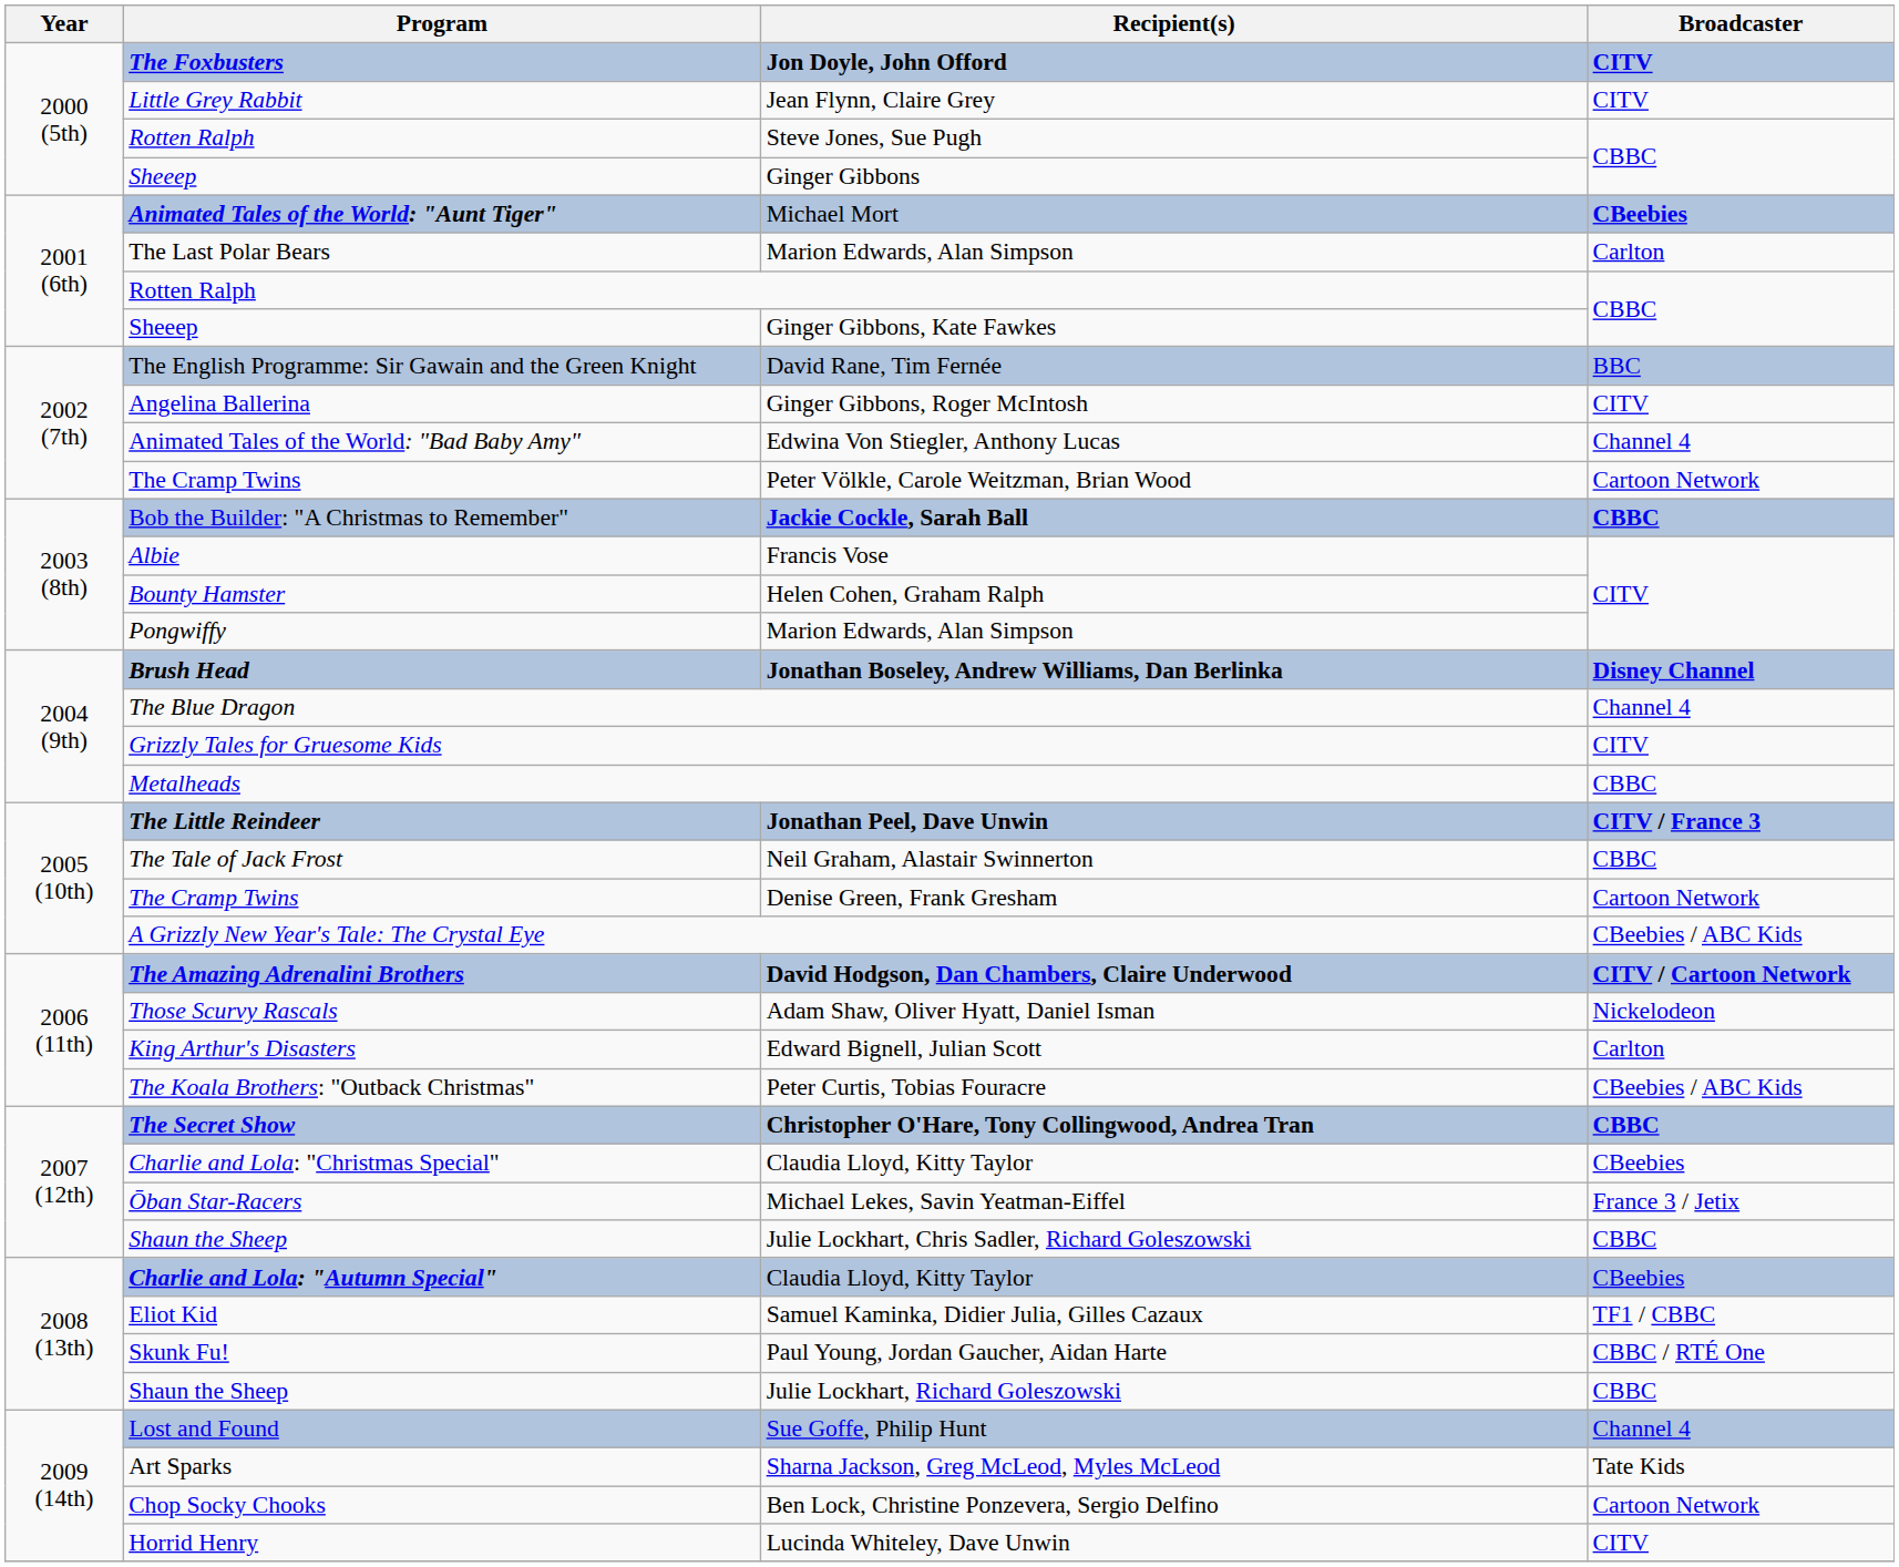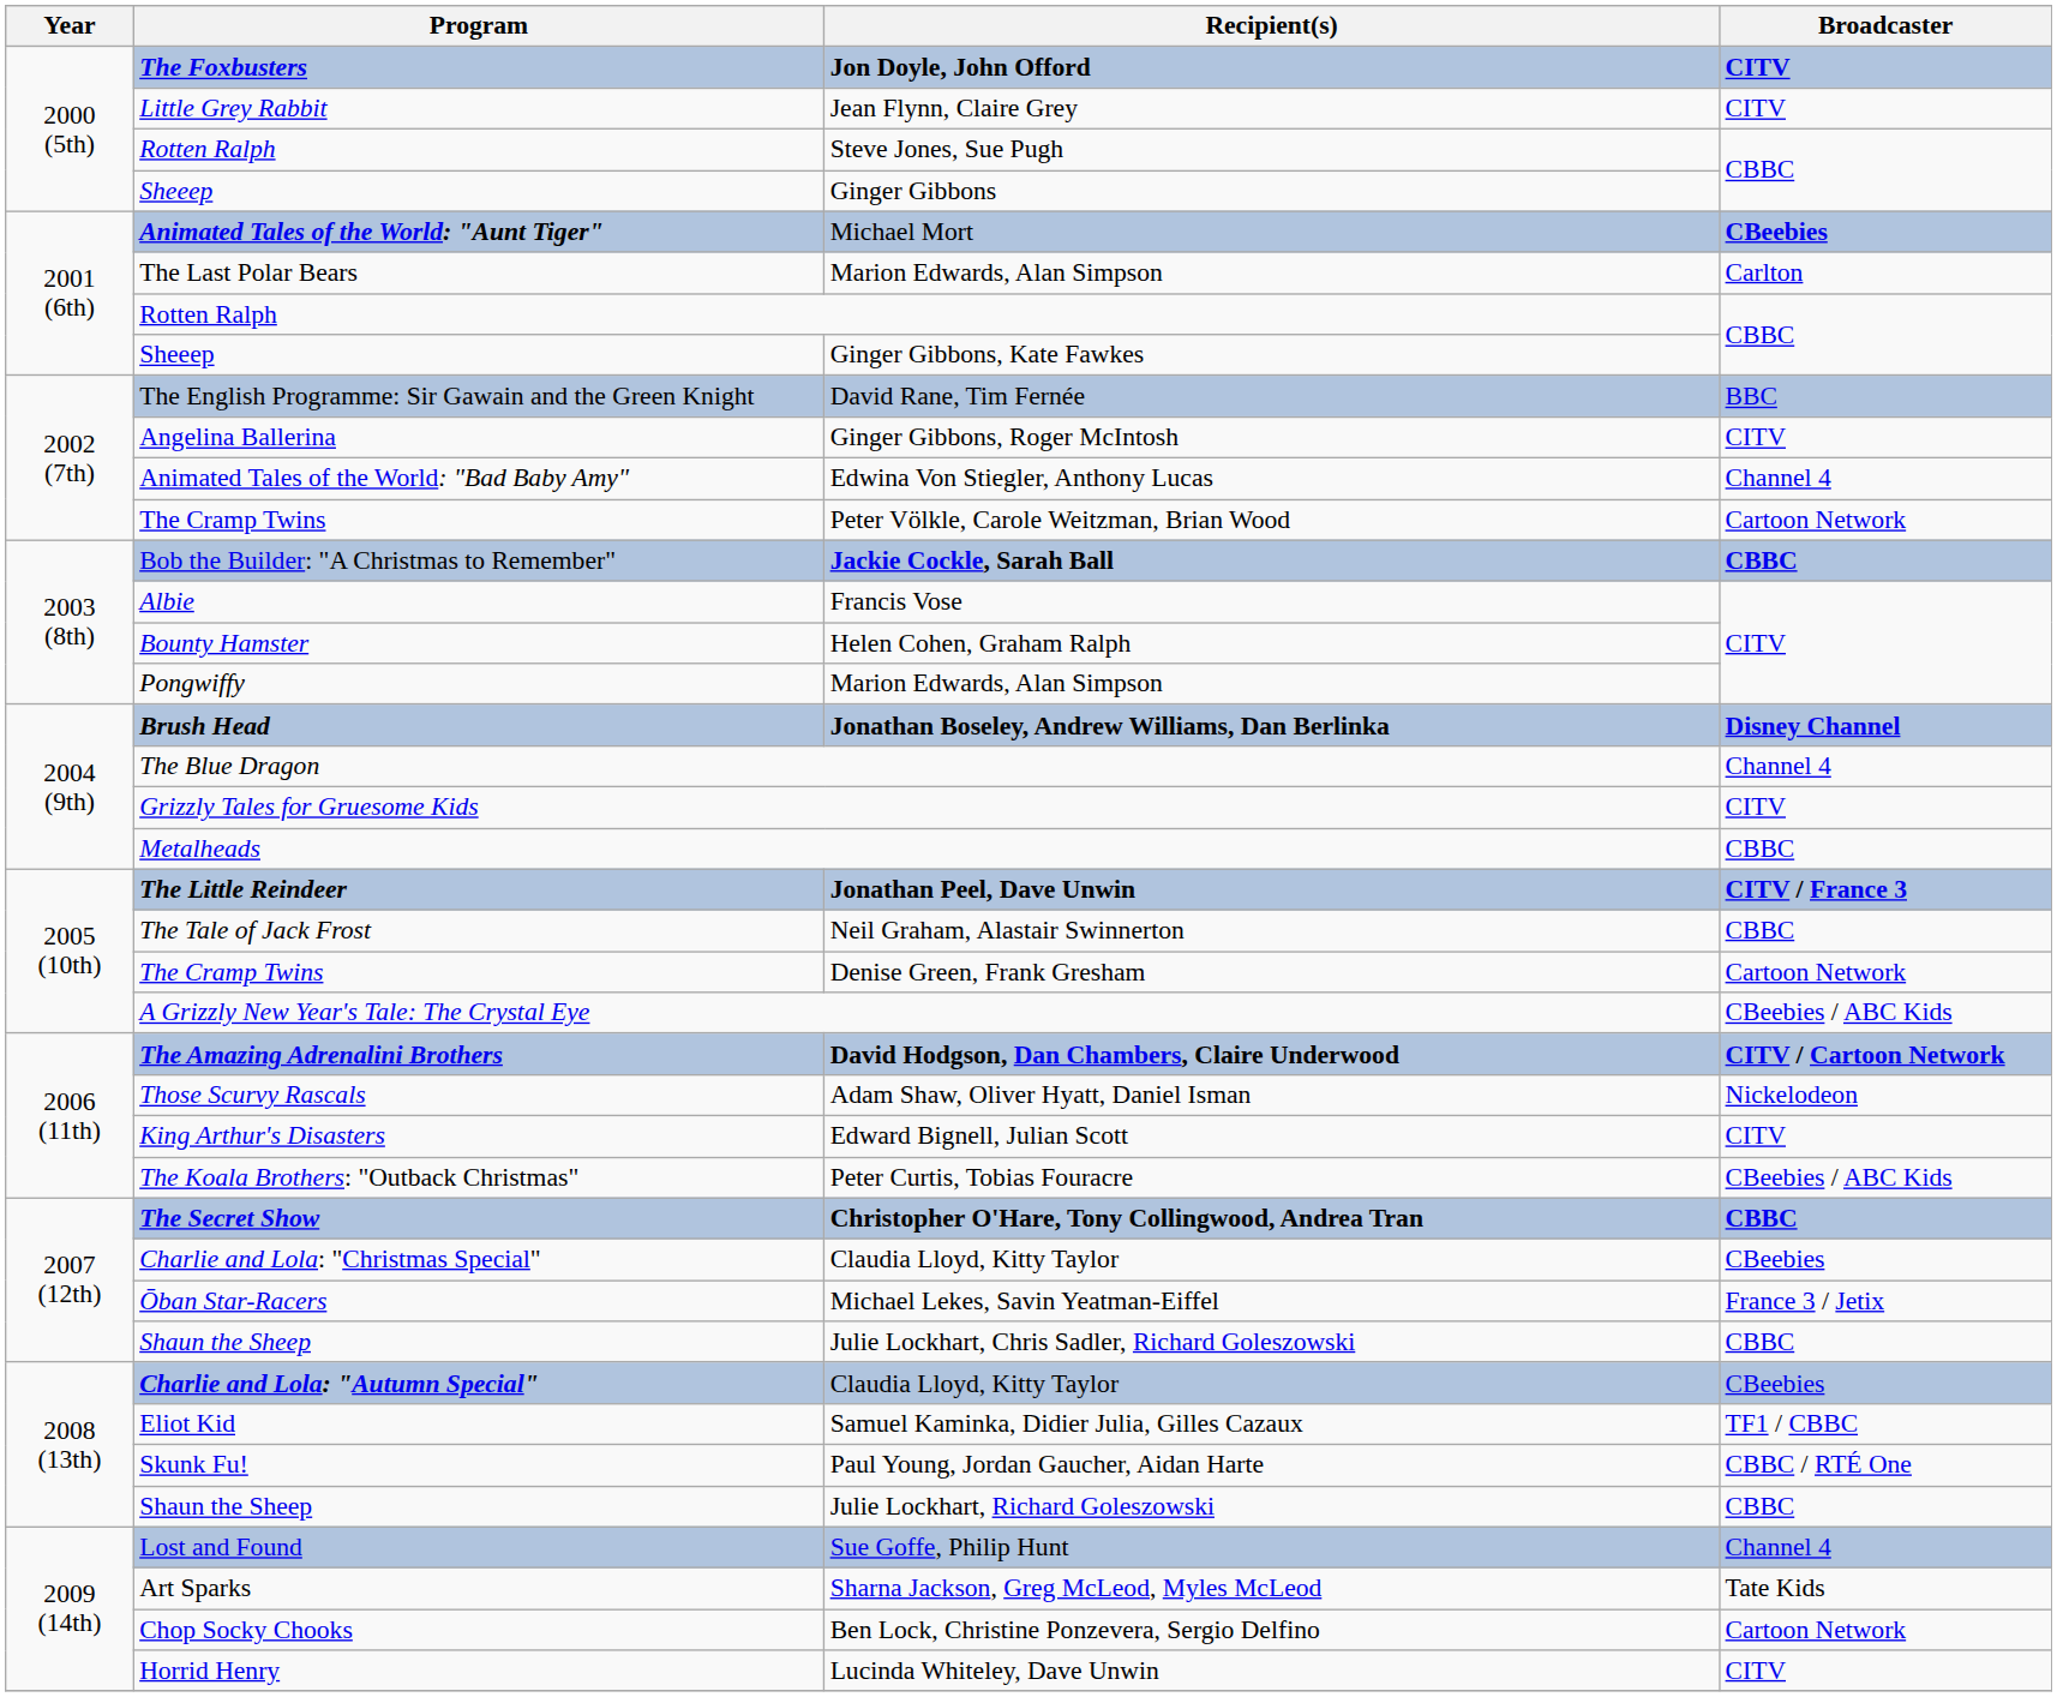 <table class="wikitable" style="width:100%">
 <tr bgcolor="#CCCCCC" align="center">
 <th width="5%">Year</th>
 <th width="27%">Program</th>
 <th width="35%">Recipient(s)</th>
 <th width="13%">Broadcaster</th>
 </tr>
 <tr>
 <td rowspan="4" style="text-align:center;">2000<br>(5th)<br></td>
 <td style="background:#B0C4DE;"><strong><em><a href='#'>The Foxbusters</a></em></strong></td>
 <td style="background:#B0C4DE;"><strong>Jon Doyle, John Offord</strong></td>
 <td style="background:#B0C4DE;"><strong><a href='#'>CITV</a></strong></td>
 </tr>
 <tr>
 <td><em><a href='#'>Little Grey Rabbit</a></em></td>
 <td>Jean Flynn, Claire Grey</td>
 <td><a href='#'>CITV</a></td>
 </tr>
 <tr>
 <td><em><a href='#'>Rotten Ralph</a></em></td>
 <td>Steve Jones, Sue Pugh</td>
 <td rowspan="2"><a href='#'>CBBC</a></td>
 </tr>
 <tr>
 <td><em><a href='#'>Sheeep</a></em></td>
 <td>Ginger Gibbons</td>
 </tr>
 <tr>
 <td rowspan="4" style="text-align:center;">2001<br>(6th)<br></td>
 <td style="background:#B0C4DE;"><strong><em><a href='#'>Animated Tales of the World</a><em>: "Aunt Tiger"<strong></td>
 <td style="background:#B0C4DE;"></strong>Michael Mort<strong></td>
 <td style="background:#B0C4DE;"><strong><a href='#'>CBeebies</a></strong></td>
 </tr>
 <tr>
 <td></em>The Last Polar Bears<em></td>
 <td>Marion Edwards, Alan Simpson</td>
 <td><a href='#'>Carlton</a></td>
 </tr>
 <tr>
 <td colspan="2"></em><a href='#'>Rotten Ralph</a><em></td>
 <td rowspan="2"><a href='#'>CBBC</a></td>
 </tr>
 <tr>
 <td></em><a href='#'>Sheeep</a><em></td>
 <td>Ginger Gibbons, Kate Fawkes</td>
 </tr>
 <tr>
 <td rowspan="4" style="text-align:center;">2002<br>(7th)<br></td>
 <td style="background:#B0C4DE;"></em></strong>The English Programme: Sir Gawain and the Green Knight<strong><em></td>
 <td style="background:#B0C4DE;"></strong>David Rane, Tim Fernée<strong></td>
 <td style="background:#B0C4DE;"></strong><a href='#'>BBC</a><strong></td>
 </tr>
 <tr>
 <td></em><a href='#'>Angelina Ballerina</a><em></td>
 <td>Ginger Gibbons, Roger McIntosh</td>
 <td><a href='#'>CITV</a></td>
 </tr>
 <tr>
 <td></em><a href='#'>Animated Tales of the World</a><em>: "Bad Baby Amy"</td>
 <td>Edwina Von Stiegler, Anthony Lucas</td>
 <td><a href='#'>Channel 4</a></td>
 </tr>
 <tr>
 <td></em><a href='#'>The Cramp Twins</a><em></td>
 <td>Peter Völkle, Carole Weitzman, Brian Wood</td>
 <td><a href='#'>Cartoon Network</a></td>
 </tr>
 <tr>
 <td rowspan="4" style="text-align:center;">2003<br>(8th)<br></td>
 <td style="background:#B0C4DE;"></em></strong><a href='#'>Bob the Builder</a></em>: "A Christmas to Remember"</strong></td>
 <td style="background:#B0C4DE;"><strong><a href='#'>Jackie Cockle</a>, Sarah Ball</strong></td>
 <td style="background:#B0C4DE;"><strong><a href='#'>CBBC</a></strong></td>
 </tr>
 <tr>
 <td><em><a href='#'>Albie</a></em></td>
 <td>Francis Vose</td>
 <td rowspan="3"><a href='#'>CITV</a></td>
 </tr>
 <tr>
 <td><em><a href='#'>Bounty Hamster</a></em></td>
 <td>Helen Cohen, Graham Ralph</td>
 </tr>
 <tr>
 <td><em>Pongwiffy</em></td>
 <td>Marion Edwards, Alan Simpson</td>
 </tr>
 <tr>
 <td rowspan="4" style="text-align:center;">2004<br>(9th)<br></td>
 <td style="background:#B0C4DE;"><strong><em>Brush Head</em></strong></td>
 <td style="background:#B0C4DE;"><strong>Jonathan Boseley, Andrew Williams, Dan Berlinka</strong></td>
 <td style="background:#B0C4DE;"><strong><a href='#'>Disney Channel</a></strong></td>
 </tr>
 <tr>
 <td colspan="2"><em>The Blue Dragon</em></td>
 <td><a href='#'>Channel 4</a></td>
 </tr>
 <tr>
 <td colspan="2"><em><a href='#'>Grizzly Tales for Gruesome Kids</a></em></td>
 <td><a href='#'>CITV</a></td>
 </tr>
 <tr>
 <td colspan="2"><em><a href='#'>Metalheads</a></em></td>
 <td><a href='#'>CBBC</a></td>
 </tr>
 <tr>
 <td rowspan="4" style="text-align:center;">2005<br>(10th)<br></td>
 <td style="background:#B0C4DE;"><strong><em>The Little Reindeer</em></strong></td>
 <td style="background:#B0C4DE;"><strong>Jonathan Peel, Dave Unwin</strong></td>
 <td style="background:#B0C4DE;"><strong><a href='#'>CITV</a> / <a href='#'>France 3</a></strong></td>
 </tr>
 <tr>
 <td><em>The Tale of Jack Frost</em></td>
 <td>Neil Graham, Alastair Swinnerton</td>
 <td><a href='#'>CBBC</a></td>
 </tr>
 <tr>
 <td><em><a href='#'>The Cramp Twins</a></em></td>
 <td>Denise Green, Frank Gresham</td>
 <td><a href='#'>Cartoon Network</a></td>
 </tr>
 <tr>
 <td colspan="2"><em><a href='#'>A Grizzly New Year's Tale: The Crystal Eye</a></em></td>
 <td><a href='#'>CBeebies</a> / <a href='#'>ABC Kids</a></td>
 </tr>
 <tr>
 <td rowspan="4" style="text-align:center;">2006<br>(11th)<br></td>
 <td style="background:#B0C4DE;"><strong><em><a href='#'>The Amazing Adrenalini Brothers</a></em></strong></td>
 <td style="background:#B0C4DE;"><strong>David Hodgson, <a href='#'>Dan Chambers</a>, Claire Underwood</strong></td>
 <td style="background:#B0C4DE;"><strong><a href='#'>CITV</a> / <a href='#'>Cartoon Network</a></strong></td>
 </tr>
 <tr>
 <td><em><a href='#'>Those Scurvy Rascals</a></em></td>
 <td>Adam Shaw, Oliver Hyatt, Daniel Isman</td>
 <td><a href='#'>Nickelodeon</a></td>
 </tr>
 <tr>
 <td><em><a href='#'>King Arthur's Disasters</a></em></td>
 <td>Edward Bignell, Julian Scott</td>
-<td><a href='#'>Carlton</a></td>
+<td><a href='#'>CITV</a></td>
 </tr>
 <tr>
 <td><em><a href='#'>The Koala Brothers</a></em>: "Outback Christmas"</td>
 <td>Peter Curtis, Tobias Fouracre</td>
 <td><a href='#'>CBeebies</a> / <a href='#'>ABC Kids</a></td>
 </tr>
 <tr>
 <td rowspan="4" style="text-align:center;">2007<br>(12th)<br></td>
 <td style="background:#B0C4DE;"><strong><em><a href='#'>The Secret Show</a></em></strong></td>
 <td style="background:#B0C4DE;"><strong>Christopher O'Hare, Tony Collingwood, Andrea Tran</strong></td>
 <td style="background:#B0C4DE;"><strong><a href='#'>CBBC</a></strong></td>
 </tr>
 <tr>
 <td><em><a href='#'>Charlie and Lola</a></em>: "<a href='#'>Christmas Special</a>"</td>
 <td>Claudia Lloyd, Kitty Taylor</td>
 <td><a href='#'>CBeebies</a></td>
 </tr>
 <tr>
 <td><em><a href='#'>Ōban Star-Racers</a></em></td>
 <td>Michael Lekes, Savin Yeatman-Eiffel</td>
 <td><a href='#'>France 3</a> / <a href='#'>Jetix</a></td>
 </tr>
 <tr>
 <td><em><a href='#'>Shaun the Sheep</a></em></td>
 <td>Julie Lockhart, Chris Sadler, <a href='#'>Richard Goleszowski</a></td>
 <td><a href='#'>CBBC</a></td>
 </tr>
 <tr>
 <td rowspan="4" style="text-align:center;">2008<br>(13th)<br></td>
 <td style="background:#B0C4DE;"><strong><em><a href='#'>Charlie and Lola</a><em>: "<a href='#'>Autumn Special</a>"<strong></td>
 <td style="background:#B0C4DE;"></strong>Claudia Lloyd, Kitty Taylor<strong></td>
 <td style="background:#B0C4DE;"></strong><a href='#'>CBeebies</a><strong></td>
 </tr>
 <tr>
 <td></em><a href='#'>Eliot Kid</a><em></td>
 <td>Samuel Kaminka, Didier Julia, Gilles Cazaux</td>
 <td><a href='#'>TF1</a> / <a href='#'>CBBC</a></td>
 </tr>
 <tr>
 <td></em><a href='#'>Skunk Fu!</a><em></td>
 <td>Paul Young, Jordan Gaucher, Aidan Harte</td>
 <td><a href='#'>CBBC</a> / <a href='#'>RTÉ One</a></td>
 </tr>
 <tr>
 <td></em><a href='#'>Shaun the Sheep</a><em></td>
 <td>Julie Lockhart, <a href='#'>Richard Goleszowski</a></td>
 <td><a href='#'>CBBC</a></td>
 </tr>
 <tr>
 <td rowspan="4" style="text-align:center;">2009<br>(14th)<br></td>
 <td style="background:#B0C4DE;"></em></strong><a href='#'>Lost and Found</a><strong><em></td>
 <td style="background:#B0C4DE;"></strong><a href='#'>Sue Goffe</a>, Philip Hunt<strong></td>
 <td style="background:#B0C4DE;"></strong><a href='#'>Channel 4</a><strong></td>
 </tr>
 <tr>
 <td></em>Art Sparks<em></td>
 <td><a href='#'>Sharna Jackson</a>, <a href='#'>Greg McLeod</a>, <a href='#'>Myles McLeod</a></td>
 <td>Tate Kids</td>
 </tr>
 <tr>
 <td></em><a href='#'>Chop Socky Chooks</a><em></td>
 <td>Ben Lock, Christine Ponzevera, Sergio Delfino</td>
 <td><a href='#'>Cartoon Network</a></td>
 </tr>
 <tr>
 <td></em><a href='#'>Horrid Henry</a><em></td>
 <td>Lucinda Whiteley, Dave Unwin</td>
 <td><a href='#'>CITV</a></td>
 </tr>
 <tr>
 </tr>
 </table>
